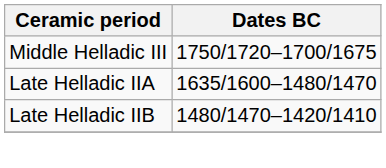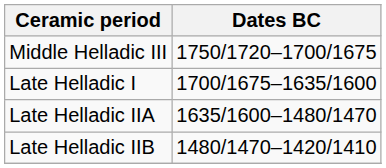 <table class="wikitable">
 <tr>
 <th>Ceramic period</th>
 <th>Dates BC</th>
 </tr>
 <tr ||>
 <td>Middle Helladic III</td>
 <td>1750/1720–1700/1675</td>
+</tr>
+<tr>
+<td>Late Helladic I</td>
+<td>1700/1675–1635/1600</td>
 </tr>
 <tr>
 <td>Late Helladic IIA</td>
 <td>1635/1600–1480/1470</td>
 </tr>
 <tr>
 <td>Late Helladic IIB</td>
 <td>1480/1470–1420/1410</td>
 </tr>
 <tr>
 </tr>
 </table>
